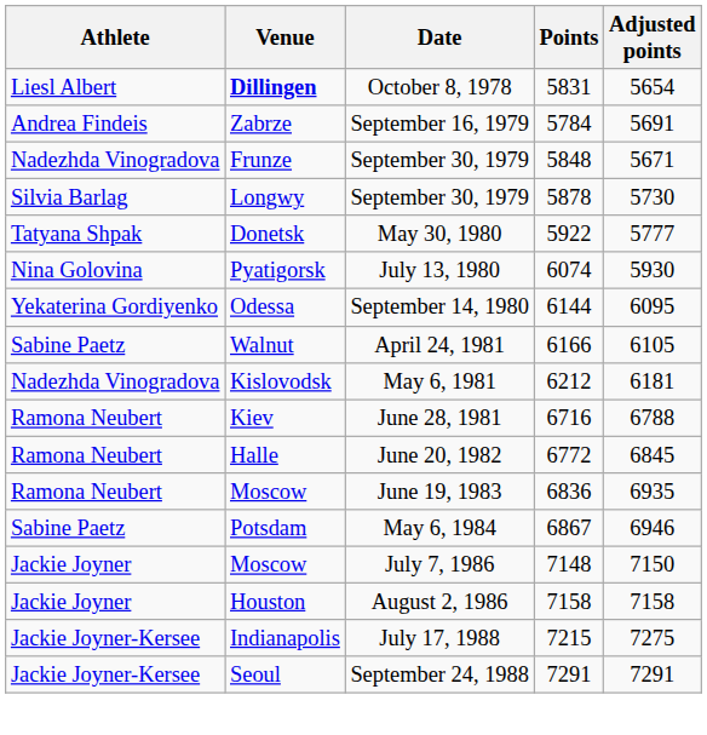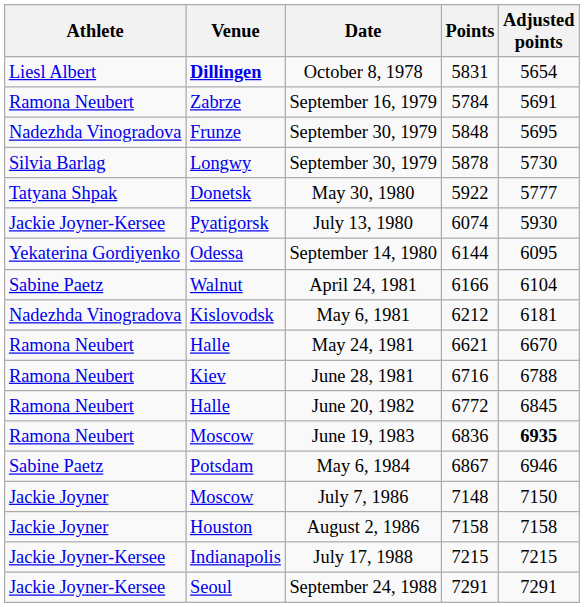 <table class="wikitable" style="text-align:center; font-size:95%;">
 <tr>
 <th>Athlete</th>
 <th>Venue</th>
 <th>Date</th>
 <th>Points</th>
 <th>Adjusted <br> points</th>
 </tr>
 <tr>
 <td align=left> <a href='#'>Liesl Albert</a></td>
 <td align=left><strong><a href='#'>Dillingen</a></strong></td>
 <td>October 8, 1978</td>
 <td>5831</td>
 <td>5654</td>
 </tr>
 <tr>
-<td align=left> <a href='#'>Andrea Findeis</a></td>
+<td align=left> <a href='#'>Ramona Neubert</a></td>
 <td align=left><a href='#'>Zabrze</a></td>
 <td>September 16, 1979</td>
 <td>5784</td>
 <td>5691</td>
 </tr>
 <tr>
 <td align=left> <a href='#'>Nadezhda Vinogradova</a></td>
 <td align=left><a href='#'>Frunze</a></td>
 <td>September 30, 1979</td>
 <td>5848</td>
-<td>5671</td>
+<td>5695</td>
 </tr>
 <tr>
 <td align=left> <a href='#'>Silvia Barlag</a></td>
 <td align=left><a href='#'>Longwy</a></td>
 <td>September 30, 1979</td>
 <td>5878</td>
 <td>5730</td>
 </tr>
 <tr>
 <td align=left> <a href='#'>Tatyana Shpak</a></td>
 <td align=left><a href='#'>Donetsk</a></td>
 <td>May 30, 1980</td>
 <td>5922</td>
 <td>5777</td>
 </tr>
 <tr>
-<td align=left> <a href='#'>Nina Golovina</a></td>
+<td align=left> <a href='#'>Jackie Joyner-Kersee</a></td>
 <td align=left><a href='#'>Pyatigorsk</a></td>
 <td>July 13, 1980</td>
 <td>6074</td>
 <td>5930</td>
 </tr>
 <tr>
 <td align=left> <a href='#'>Yekaterina Gordiyenko</a></td>
 <td align=left><a href='#'>Odessa</a></td>
 <td>September 14, 1980</td>
 <td>6144</td>
 <td>6095</td>
 </tr>
 <tr>
 <td align=left> <a href='#'>Sabine Paetz</a></td>
 <td align=left><a href='#'>Walnut</a></td>
 <td>April 24, 1981</td>
 <td>6166</td>
-<td>6105</td>
+<td>6104</td>
 </tr>
 <tr>
 <td align=left> <a href='#'>Nadezhda Vinogradova</a></td>
 <td align=left><a href='#'>Kislovodsk</a></td>
 <td>May 6, 1981</td>
 <td>6212</td>
 <td>6181</td>
+</tr>
+<tr>
+<td align=left> <a href='#'>Ramona Neubert</a></td>
+<td align=left><a href='#'>Halle</a></td>
+<td>May 24, 1981</td>
+<td>6621</td>
+<td>6670</td>
 </tr>
 <tr>
 <td align=left> <a href='#'>Ramona Neubert</a></td>
 <td align=left><a href='#'>Kiev</a></td>
 <td>June 28, 1981</td>
 <td>6716</td>
 <td>6788</td>
 </tr>
 <tr>
 <td align=left> <a href='#'>Ramona Neubert</a></td>
 <td align=left><a href='#'>Halle</a></td>
 <td>June 20, 1982</td>
 <td>6772</td>
 <td>6845</td>
 </tr>
 <tr>
 <td align=left> <a href='#'>Ramona Neubert</a></td>
 <td align=left><a href='#'>Moscow</a></td>
 <td>June 19, 1983</td>
 <td>6836</td>
-<td>6935</td>
+<td><strong>6935</strong></td>
 </tr>
 <tr>
 <td align=left> <a href='#'>Sabine Paetz</a></td>
 <td align=left><a href='#'>Potsdam</a></td>
 <td>May 6, 1984</td>
 <td>6867</td>
 <td>6946</td>
 </tr>
 <tr>
 <td align=left> <a href='#'>Jackie Joyner</a></td>
 <td align=left><a href='#'>Moscow</a></td>
 <td>July 7, 1986</td>
 <td>7148</td>
 <td>7150</td>
 </tr>
 <tr>
 <td align=left> <a href='#'>Jackie Joyner</a></td>
 <td align=left><a href='#'>Houston</a></td>
 <td>August 2, 1986</td>
 <td>7158</td>
 <td>7158</td>
 </tr>
 <tr>
 <td align=left> <a href='#'>Jackie Joyner-Kersee</a></td>
 <td align=left><a href='#'>Indianapolis</a></td>
 <td>July 17, 1988</td>
 <td>7215</td>
-<td>7275</td>
+<td>7215</td>
 </tr>
 <tr>
 <td align=left> <a href='#'>Jackie Joyner-Kersee</a></td>
 <td align=left><a href='#'>Seoul</a></td>
 <td>September 24, 1988</td>
 <td>7291</td>
 <td>7291</td>
 </tr>
 </table>
